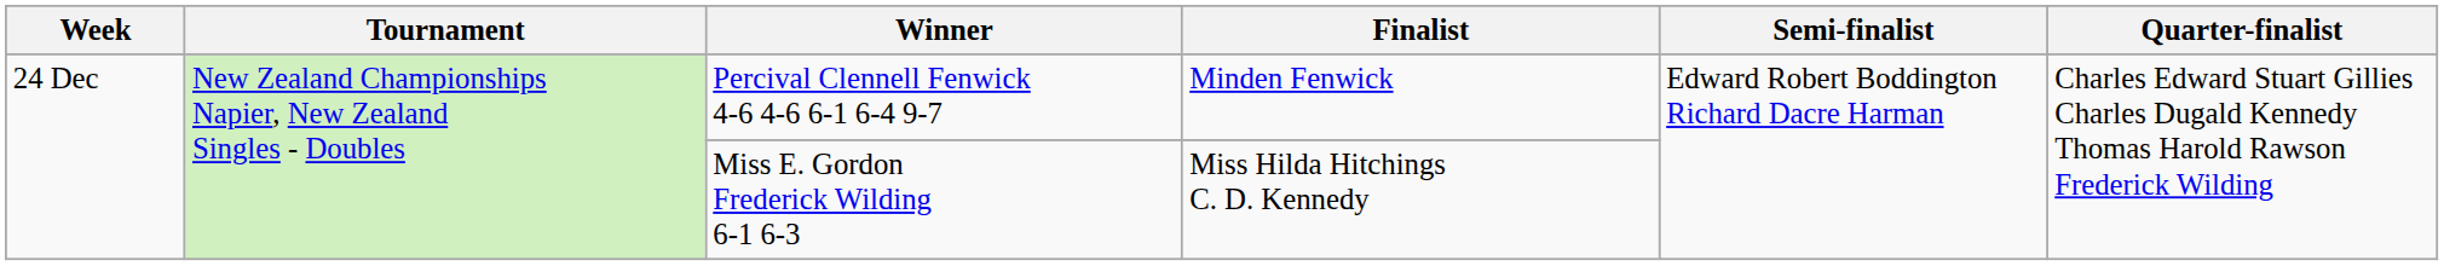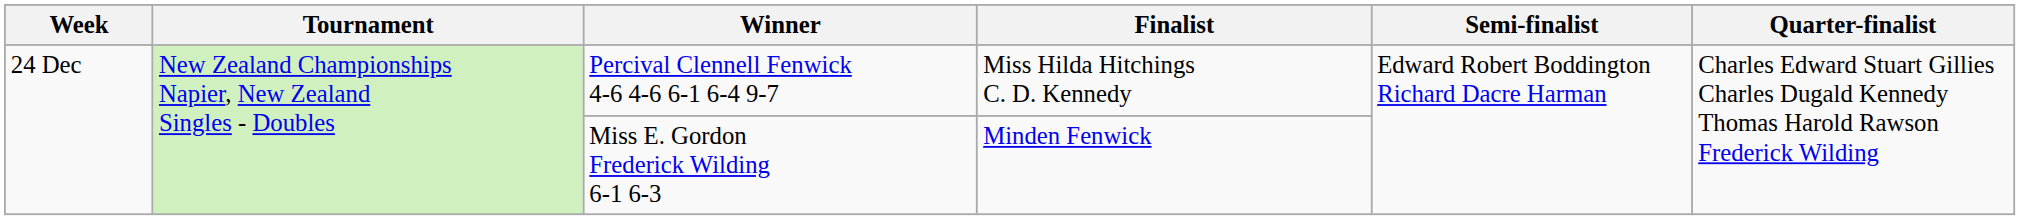 <table class="wikitable" style="font-size:85%;">
 <tr>
 <th width="75">Week</th>
 <th width="230">Tournament</th>
 <th width="210">Winner</th>
 <th width="210">Finalist</th>
 <th width="170">Semi-finalist</th>
 <th width="170">Quarter-finalist</th>
 </tr>
 <tr valign=top>
 <td rowspan=2>24 Dec</td>
 <td style="background:#d0f0c0" rowspan=2><a href='#'>New Zealand Championships</a><br><a href='#'>Napier</a>, <a href='#'>New Zealand</a><br><a href='#'>Singles</a> - <a href='#'>Doubles</a></td>
 <td> <a href='#'>Percival Clennell Fenwick</a><br>4-6 4-6 6-1 6-4 9-7</td>
-<td> <a href='#'>Minden Fenwick</a></td>
+<td> Miss Hilda Hitchings<br> C. D. Kennedy<br></td>
 <td rowspan=2> Edward Robert Boddington <br> <a href='#'>Richard Dacre Harman</a></td>
 <td rowspan=2> Charles Edward Stuart Gillies<br>  Charles Dugald Kennedy<br> Thomas Harold Rawson<br> <a href='#'>Frederick Wilding</a></td>
 </tr>
 <tr valign=top>
 <td> Miss E. Gordon<br>  <a href='#'>Frederick Wilding</a><br>6-1 6-3</td>
-<td> Miss Hilda Hitchings<br> C. D. Kennedy<br></td>
+<td> <a href='#'>Minden Fenwick</a></td>
 </tr>
 </table>
